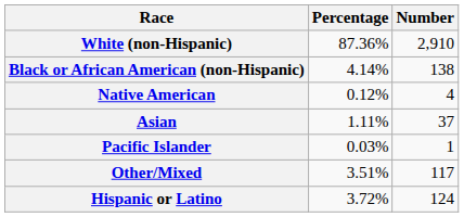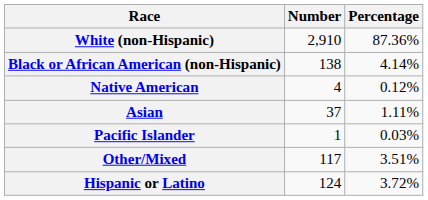 <table class="wikitable" style="text-align:right">
 <tr>
 <th scope="col">Race</th>
+<th scope="col">Number</th>
 <th scope="col">Percentage</th>
-<th scope="col">Number</th>
 </tr>
 <tr>
 <th scope="row"><a href='#'>White</a> (non-Hispanic)</th>
+<td>2,910</td>
 <td>87.36%</td>
-<td>2,910</td>
 </tr>
 <tr>
 <th scope="row"><a href='#'>Black or African American</a> (non-Hispanic)</th>
+<td>138</td>
 <td>4.14%</td>
-<td>138</td>
 </tr>
 <tr>
 <th scope="row"><a href='#'>Native American</a></th>
+<td>4</td>
 <td>0.12%</td>
-<td>4</td>
 </tr>
 <tr>
 <th scope="row"><a href='#'>Asian</a></th>
+<td>37</td>
 <td>1.11%</td>
-<td>37</td>
 </tr>
 <tr>
 <th scope="row"><a href='#'>Pacific Islander</a></th>
+<td>1</td>
 <td>0.03%</td>
-<td>1</td>
 </tr>
 <tr>
 <th scope="row"><a href='#'>Other/Mixed</a></th>
+<td>117</td>
 <td>3.51%</td>
-<td>117</td>
 </tr>
 <tr>
 <th scope="row"><a href='#'>Hispanic</a> or <a href='#'>Latino</a></th>
+<td>124</td>
 <td>3.72%</td>
-<td>124</td>
 </tr>
 </table>
